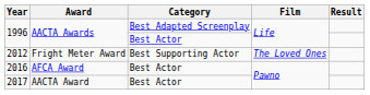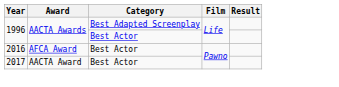 <table class="wikitable">
 <tr>
 <th>Year</th>
 <th>Award</th>
 <th>Category</th>
 <th>Film</th>
 <th>Result</th>
 </tr>
 <tr>
 <td rowspan=2>1996</td>
 <td rowspan=2><a href='#'>AACTA Awards</a></td>
 <td><a href='#'>Best Adapted Screenplay</a></td>
 <td rowspan=2><em><a href='#'>Life</a></em></td>
 <td></td>
 </tr>
 <tr>
 <td><a href='#'>Best Actor</a></td>
 <td></td>
 </tr>
 <tr>
-<td>2012</td>
-<td>Fright Meter Award</td>
-<td>Best Supporting Actor</td>
-<td><em><a href='#'>The Loved Ones</a></em></td>
-<td></td>
-</tr>
-<tr>
 <td>2016</td>
 <td><a href='#'>AFCA Award</a></td>
 <td>Best Actor</td>
 <td rowspan=2><em><a href='#'>Pawno</a></em></td>
 <td></td>
 </tr>
 <tr>
 <td>2017</td>
 <td>AACTA Award</td>
 <td>Best Actor</td>
 <td></td>
 </tr>
 </table>
